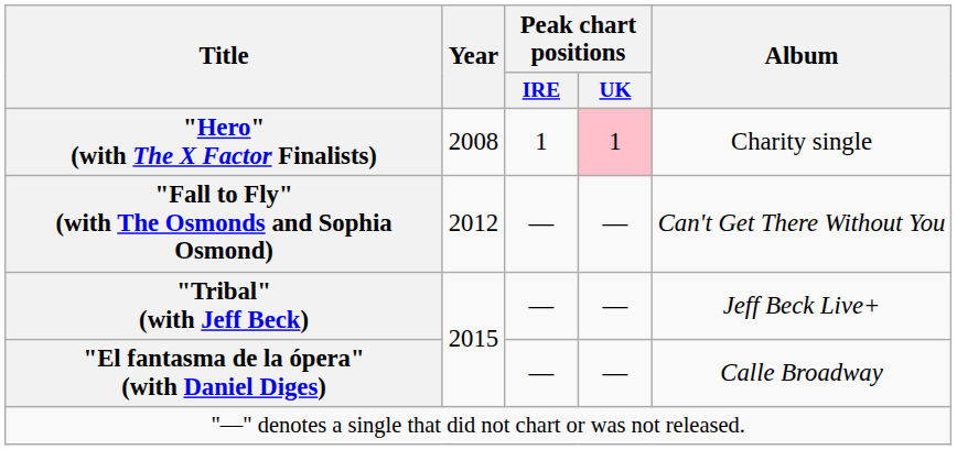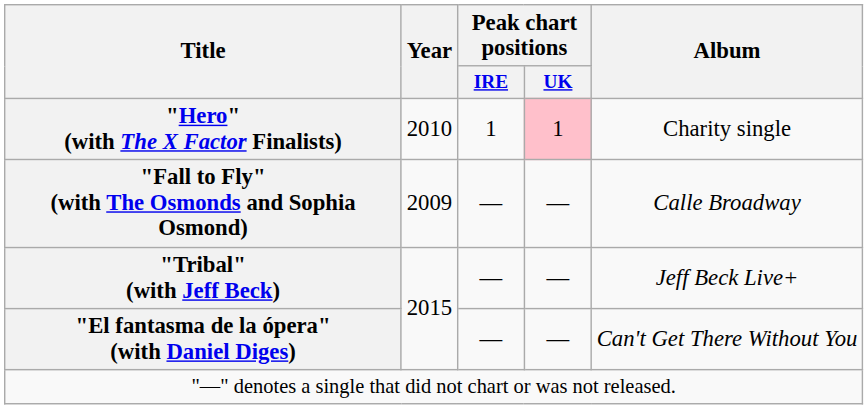 <table class="wikitable plainrowheaders" style="text-align:center;">
 <tr>
 <th scope="col" rowspan="2" style="width:17em;">Title</th>
 <th scope="col" rowspan="2" style="width:1em;">Year</th>
 <th scope="col" colspan="2">Peak chart positions</th>
 <th scope="col" rowspan="2">Album</th>
 </tr>
 <tr>
 <th scope="col" style="width:3em;font-size:85%;"><a href='#'>IRE</a><br></th>
 <th scope="col" style="width:3em;font-size:85%;"><a href='#'>UK</a><br></th>
 </tr>
 <tr>
 <th scope="row">"<a href='#'>Hero</a>"<br><span>(with <em><a href='#'>The X Factor</a></em> Finalists)</span></th>
-<td>2008</td>
+<td>2010</td>
 <td>1</td>
 <td style="background: pink;">1</td>
 <td>Charity single</td>
 </tr>
 <tr>
 <th scope="row">"Fall to Fly"<br><span>(with <a href='#'>The Osmonds</a> and Sophia Osmond)</span></th>
-<td>2012</td>
+<td>2009</td>
 <td>—</td>
 <td>—</td>
-<td><em>Can't Get There Without You</em></td>
+<td><em>Calle Broadway</em></td>
 </tr>
 <tr>
 <th scope="row">"Tribal"<br><span>(with <a href='#'>Jeff Beck</a>)</span></th>
 <td rowspan="2">2015</td>
 <td>—</td>
 <td>—</td>
 <td><em>Jeff Beck Live+</em></td>
 </tr>
 <tr>
 <th scope="row">"El fantasma de la ópera"<br><span>(with <a href='#'>Daniel Diges</a>)</span></th>
 <td>—</td>
 <td>—</td>
-<td><em>Calle Broadway</em></td>
+<td><em>Can't Get There Without You</em></td>
 </tr>
 <tr>
 <td colspan="14"  style="text-align:center; font-size:90%;">"—" denotes a single that did not chart or was not released.</td>
 </tr>
 </table>
